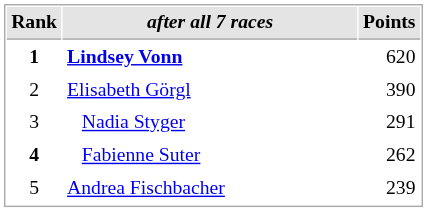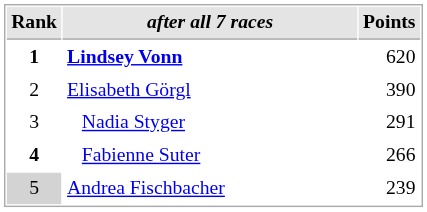 <table cellspacing="1" cellpadding="3" style="border:1px solid #AAAAAA;font-size:86%">
 <tr bgcolor="#E4E4E4">
 <th style="border-bottom:1px solid #AAAAAA" width=10>Rank</th>
 <th style="border-bottom:1px solid #AAAAAA" width=200><strong><em>after all 7 races</em></strong></th>
 <th style="border-bottom:1px solid #AAAAAA" width=20>Points</th>
 </tr>
 <tr>
 <td align="center"><strong>1</strong></td>
 <td> <strong><a href='#'>Lindsey Vonn</a> </strong></td>
 <td align="right">620</td>
 </tr>
 <tr>
 <td align="center">2</td>
 <td> <a href='#'>Elisabeth Görgl</a></td>
 <td align="right">390</td>
 </tr>
 <tr>
 <td align="center">3</td>
 <td>   <a href='#'>Nadia Styger</a></td>
 <td align="right">291</td>
 </tr>
 <tr>
 <td align="center"><strong>4</strong></td>
 <td>   <a href='#'>Fabienne Suter</a></td>
-<td align="right">262</td>
+<td align="right">266</td>
 </tr>
 <tr>
-<td align="center">5</td>
+<td align="center" style="background: lightgrey;">5</td>
 <td> <a href='#'>Andrea Fischbacher</a></td>
 <td align="right">239</td>
 </tr>
 </table>
